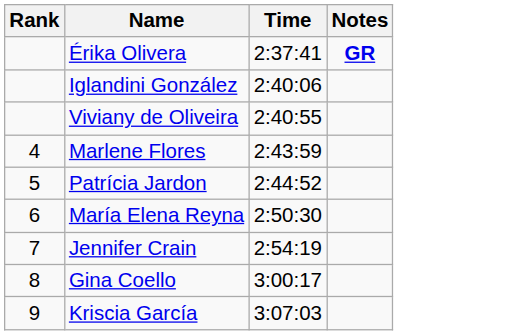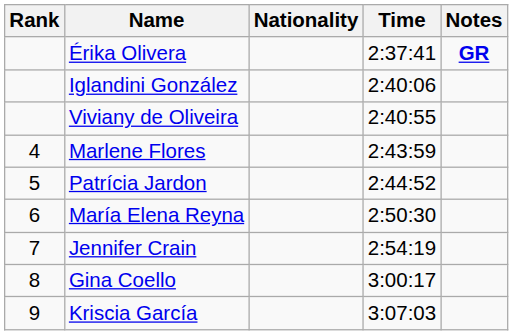 <table class="wikitable sortable" style="text-align:center">
 <tr>
 <th>Rank</th>
 <th>Name</th>
+<th>Nationality</th>
 <th>Time</th>
 <th>Notes</th>
 </tr>
 <tr>
 <td></td>
 <td align=left><a href='#'>Érika Olivera</a></td>
+<td align=left></td>
 <td>2:37:41</td>
 <td><strong><a href='#'>GR</a></strong></td>
 </tr>
 <tr>
 <td></td>
 <td align=left><a href='#'>Iglandini González</a></td>
+<td align=left></td>
 <td>2:40:06</td>
 <td></td>
 </tr>
 <tr>
 <td></td>
 <td align=left><a href='#'>Viviany de Oliveira</a></td>
+<td align=left></td>
 <td>2:40:55</td>
 <td></td>
 </tr>
 <tr>
 <td>4</td>
 <td align=left><a href='#'>Marlene Flores</a></td>
+<td align=left></td>
 <td>2:43:59</td>
 <td></td>
 </tr>
 <tr>
 <td>5</td>
 <td align=left><a href='#'>Patrícia Jardon</a></td>
+<td align=left></td>
 <td>2:44:52</td>
 <td></td>
 </tr>
 <tr>
 <td>6</td>
 <td align=left><a href='#'>María Elena Reyna</a></td>
+<td align=left></td>
 <td>2:50:30</td>
 <td></td>
 </tr>
 <tr>
 <td>7</td>
 <td align=left><a href='#'>Jennifer Crain</a></td>
+<td align=left></td>
 <td>2:54:19</td>
 <td></td>
 </tr>
 <tr>
 <td>8</td>
 <td align=left><a href='#'>Gina Coello</a></td>
+<td align=left></td>
 <td>3:00:17</td>
 <td></td>
 </tr>
 <tr>
 <td>9</td>
 <td align=left><a href='#'>Kriscia García</a></td>
+<td align=left></td>
 <td>3:07:03</td>
 <td></td>
 </tr>
 </table>
